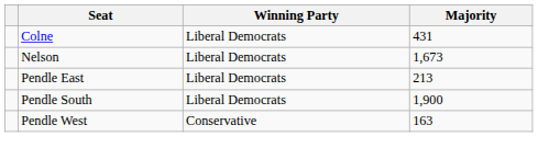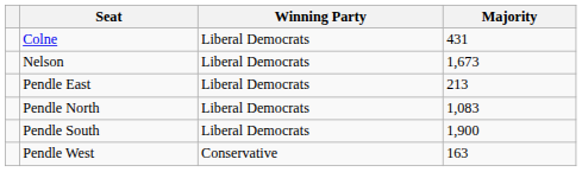 <table class="wikitable" style="right; width:50%">
 <tr>
 <th></th>
 <th>Seat</th>
 <th>Winning Party</th>
 <th>Majority</th>
 </tr>
 <tr>
 <td></td>
 <td><a href='#'>Colne</a></td>
 <td>Liberal Democrats</td>
 <td>431</td>
 </tr>
 <tr>
 <td></td>
 <td>Nelson</td>
 <td>Liberal Democrats</td>
 <td>1,673</td>
 </tr>
 <tr>
 <td></td>
 <td>Pendle East</td>
 <td>Liberal Democrats</td>
 <td>213</td>
 </tr>
 <tr>
 <td></td>
+<td>Pendle North</td>
+<td>Liberal Democrats</td>
+<td>1,083</td>
+</tr>
+<tr>
+<td></td>
 <td>Pendle South</td>
 <td>Liberal Democrats</td>
 <td>1,900</td>
 </tr>
 <tr>
 <td></td>
 <td>Pendle West</td>
 <td>Conservative</td>
 <td>163</td>
 </tr>
 </table>
